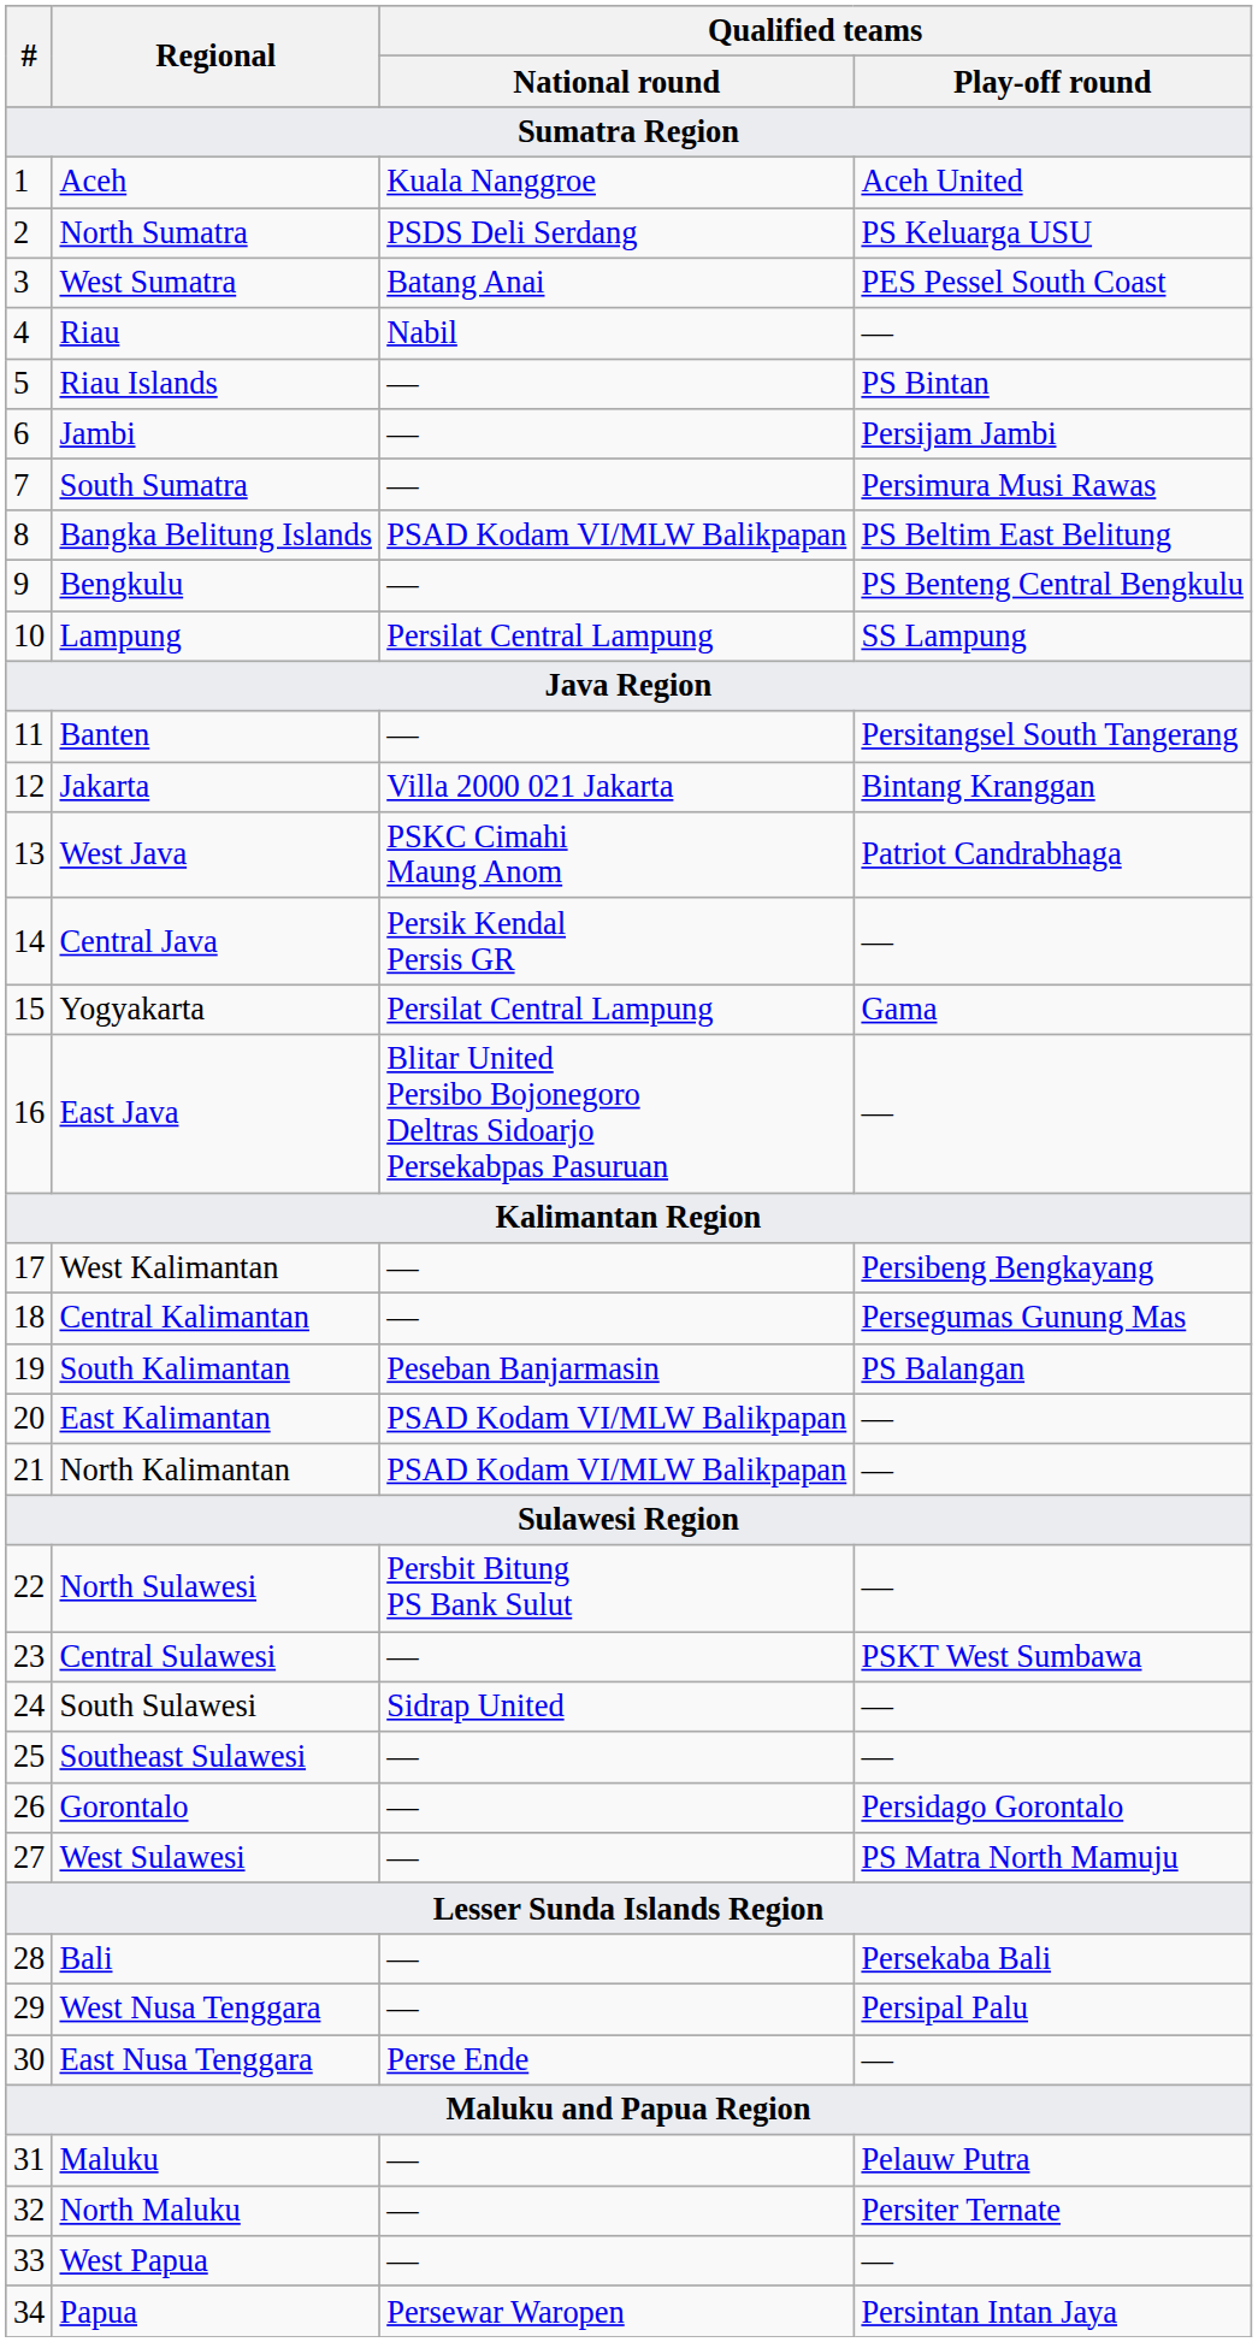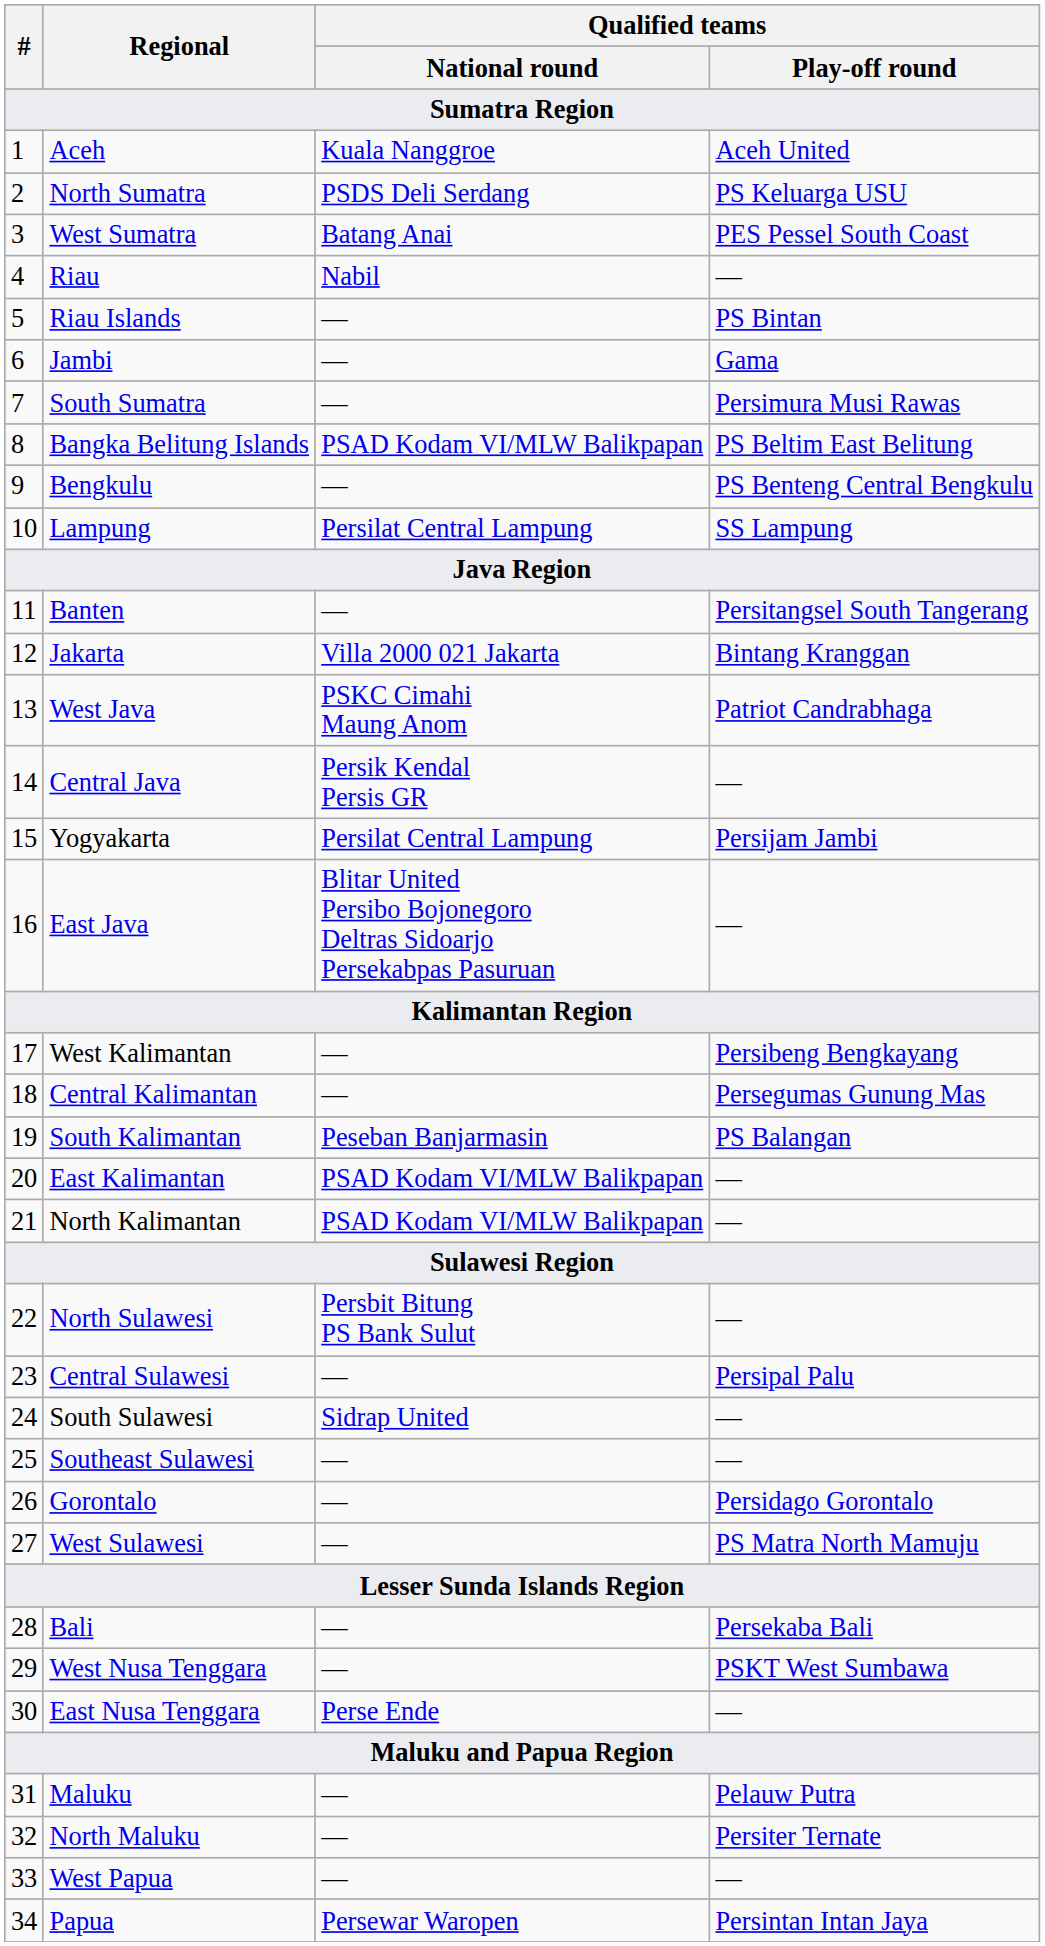 <table class="wikitable">
 <tr>
 <th rowspan=2>#</th>
 <th rowspan=2>Regional</th>
 <th colspan=2>Qualified teams</th>
 </tr>
 <tr>
 <th>National round</th>
 <th>Play-off round</th>
 </tr>
 <tr>
 <td colspan=4 style="background-color:#eaecf0;text-align:center;"><strong>Sumatra Region</strong></td>
 </tr>
 <tr>
 <td>1</td>
 <td> <a href='#'>Aceh</a></td>
 <td><a href='#'>Kuala Nanggroe</a></td>
 <td><a href='#'>Aceh United</a></td>
 </tr>
 <tr>
 <td>2</td>
 <td> <a href='#'>North Sumatra</a></td>
 <td><a href='#'>PSDS Deli Serdang</a></td>
 <td><a href='#'>PS Keluarga USU</a></td>
 </tr>
 <tr>
 <td>3</td>
 <td> <a href='#'>West Sumatra</a></td>
 <td><a href='#'>Batang Anai</a></td>
 <td><a href='#'>PES Pessel South Coast</a></td>
 </tr>
 <tr>
 <td>4</td>
 <td> <a href='#'>Riau</a></td>
 <td><a href='#'>Nabil</a></td>
 <td>—</td>
 </tr>
 <tr>
 <td>5</td>
 <td> <a href='#'>Riau Islands</a></td>
 <td>—</td>
 <td><a href='#'>PS Bintan</a></td>
 </tr>
 <tr>
 <td>6</td>
 <td> <a href='#'>Jambi</a></td>
 <td>—</td>
-<td><a href='#'>Persijam Jambi</a></td>
+<td><a href='#'>Gama</a></td>
 </tr>
 <tr>
 <td>7</td>
 <td> <a href='#'>South Sumatra</a></td>
 <td>—</td>
 <td><a href='#'>Persimura Musi Rawas</a></td>
 </tr>
 <tr>
 <td>8</td>
 <td> <a href='#'>Bangka Belitung Islands</a></td>
 <td><a href='#'>PSAD Kodam VI/MLW Balikpapan</a></td>
 <td><a href='#'>PS Beltim East Belitung</a></td>
 </tr>
 <tr>
 <td>9</td>
 <td> <a href='#'>Bengkulu</a></td>
 <td>—</td>
 <td><a href='#'>PS Benteng Central Bengkulu</a></td>
 </tr>
 <tr>
 <td>10</td>
 <td> <a href='#'>Lampung</a></td>
 <td><a href='#'>Persilat Central Lampung</a></td>
 <td><a href='#'>SS Lampung</a></td>
 </tr>
 <tr>
 <td colspan=4 style="background-color:#eaecf0;text-align:center;"><strong>Java Region</strong></td>
 </tr>
 <tr>
 <td>11</td>
 <td> <a href='#'>Banten</a></td>
 <td>—</td>
 <td><a href='#'>Persitangsel South Tangerang</a></td>
 </tr>
 <tr>
 <td>12</td>
 <td> <a href='#'>Jakarta</a></td>
 <td><a href='#'>Villa 2000 021 Jakarta</a></td>
 <td><a href='#'>Bintang Kranggan</a></td>
 </tr>
 <tr>
 <td>13</td>
 <td> <a href='#'>West Java</a></td>
 <td><a href='#'>PSKC Cimahi</a><br><a href='#'>Maung Anom</a></td>
 <td><a href='#'>Patriot Candrabhaga</a></td>
 </tr>
 <tr>
 <td>14</td>
 <td> <a href='#'>Central Java</a></td>
 <td><a href='#'>Persik Kendal</a><br><a href='#'>Persis GR</a></td>
 <td>—</td>
 </tr>
 <tr>
 <td>15</td>
 <td> Yogyakarta</td>
 <td><a href='#'>Persilat Central Lampung</a></td>
-<td><a href='#'>Gama</a></td>
+<td><a href='#'>Persijam Jambi</a></td>
 </tr>
 <tr>
 <td>16</td>
 <td> <a href='#'>East Java</a></td>
 <td><a href='#'>Blitar United</a><br><a href='#'>Persibo Bojonegoro</a><br><a href='#'>Deltras Sidoarjo</a><br><a href='#'>Persekabpas Pasuruan</a></td>
 <td>—</td>
 </tr>
 <tr>
 <td colspan=4 style="background-color:#eaecf0;text-align:center;"><strong>Kalimantan Region</strong></td>
 </tr>
 <tr>
 <td>17</td>
 <td> West Kalimantan</td>
 <td>—</td>
 <td><a href='#'>Persibeng Bengkayang</a></td>
 </tr>
 <tr>
 <td>18</td>
 <td> <a href='#'>Central Kalimantan</a></td>
 <td>—</td>
 <td><a href='#'>Persegumas Gunung Mas</a></td>
 </tr>
 <tr>
 <td>19</td>
 <td> <a href='#'>South Kalimantan</a></td>
 <td><a href='#'>Peseban Banjarmasin</a></td>
 <td><a href='#'>PS Balangan</a></td>
 </tr>
 <tr>
 <td>20</td>
 <td> <a href='#'>East Kalimantan</a></td>
 <td><a href='#'>PSAD Kodam VI/MLW Balikpapan</a></td>
 <td>—</td>
 </tr>
 <tr>
 <td>21</td>
 <td> North Kalimantan</td>
 <td><a href='#'>PSAD Kodam VI/MLW Balikpapan</a></td>
 <td>—</td>
 </tr>
 <tr>
 <td colspan=4 style="background-color:#eaecf0;text-align:center;"><strong>Sulawesi Region</strong></td>
 </tr>
 <tr>
 <td>22</td>
 <td> <a href='#'>North Sulawesi</a></td>
 <td><a href='#'>Persbit Bitung</a><br><a href='#'>PS Bank Sulut</a></td>
 <td>—</td>
 </tr>
 <tr>
 <td>23</td>
 <td> <a href='#'>Central Sulawesi</a></td>
 <td>—</td>
-<td><a href='#'>PSKT West Sumbawa</a></td>
+<td><a href='#'>Persipal Palu</a></td>
 </tr>
 <tr>
 <td>24</td>
 <td> South Sulawesi</td>
 <td><a href='#'>Sidrap United</a></td>
 <td>—</td>
 </tr>
 <tr>
 <td>25</td>
 <td> <a href='#'>Southeast Sulawesi</a></td>
 <td>—</td>
 <td>—</td>
 </tr>
 <tr>
 <td>26</td>
 <td> <a href='#'>Gorontalo</a></td>
 <td>—</td>
 <td><a href='#'>Persidago Gorontalo</a></td>
 </tr>
 <tr>
 <td>27</td>
 <td> <a href='#'>West Sulawesi</a></td>
 <td>—</td>
 <td><a href='#'>PS Matra North Mamuju</a></td>
 </tr>
 <tr>
 <td colspan=4 style="background-color:#eaecf0;text-align:center;"><strong>Lesser Sunda Islands Region</strong></td>
 </tr>
 <tr>
 <td>28</td>
 <td> <a href='#'>Bali</a></td>
 <td>—</td>
 <td><a href='#'>Persekaba Bali</a></td>
 </tr>
 <tr>
 <td>29</td>
 <td> <a href='#'>West Nusa Tenggara</a></td>
 <td>—</td>
-<td><a href='#'>Persipal Palu</a></td>
+<td><a href='#'>PSKT West Sumbawa</a></td>
 </tr>
 <tr>
 <td>30</td>
 <td> <a href='#'>East Nusa Tenggara</a></td>
 <td><a href='#'>Perse Ende</a></td>
 <td>—</td>
 </tr>
 <tr>
 <td colspan=4 style="background-color:#eaecf0;text-align:center;"><strong>Maluku and Papua Region</strong></td>
 </tr>
 <tr>
 <td>31</td>
 <td> <a href='#'>Maluku</a></td>
 <td>—</td>
 <td><a href='#'>Pelauw Putra</a></td>
 </tr>
 <tr>
 <td>32</td>
 <td> <a href='#'>North Maluku</a></td>
 <td>—</td>
 <td><a href='#'>Persiter Ternate</a></td>
 </tr>
 <tr>
 <td>33</td>
 <td> <a href='#'>West Papua</a></td>
 <td>—</td>
 <td>—</td>
 </tr>
 <tr>
 <td>34</td>
 <td> <a href='#'>Papua</a></td>
 <td><a href='#'>Persewar Waropen</a></td>
 <td><a href='#'>Persintan Intan Jaya</a></td>
 </tr>
 </table>
